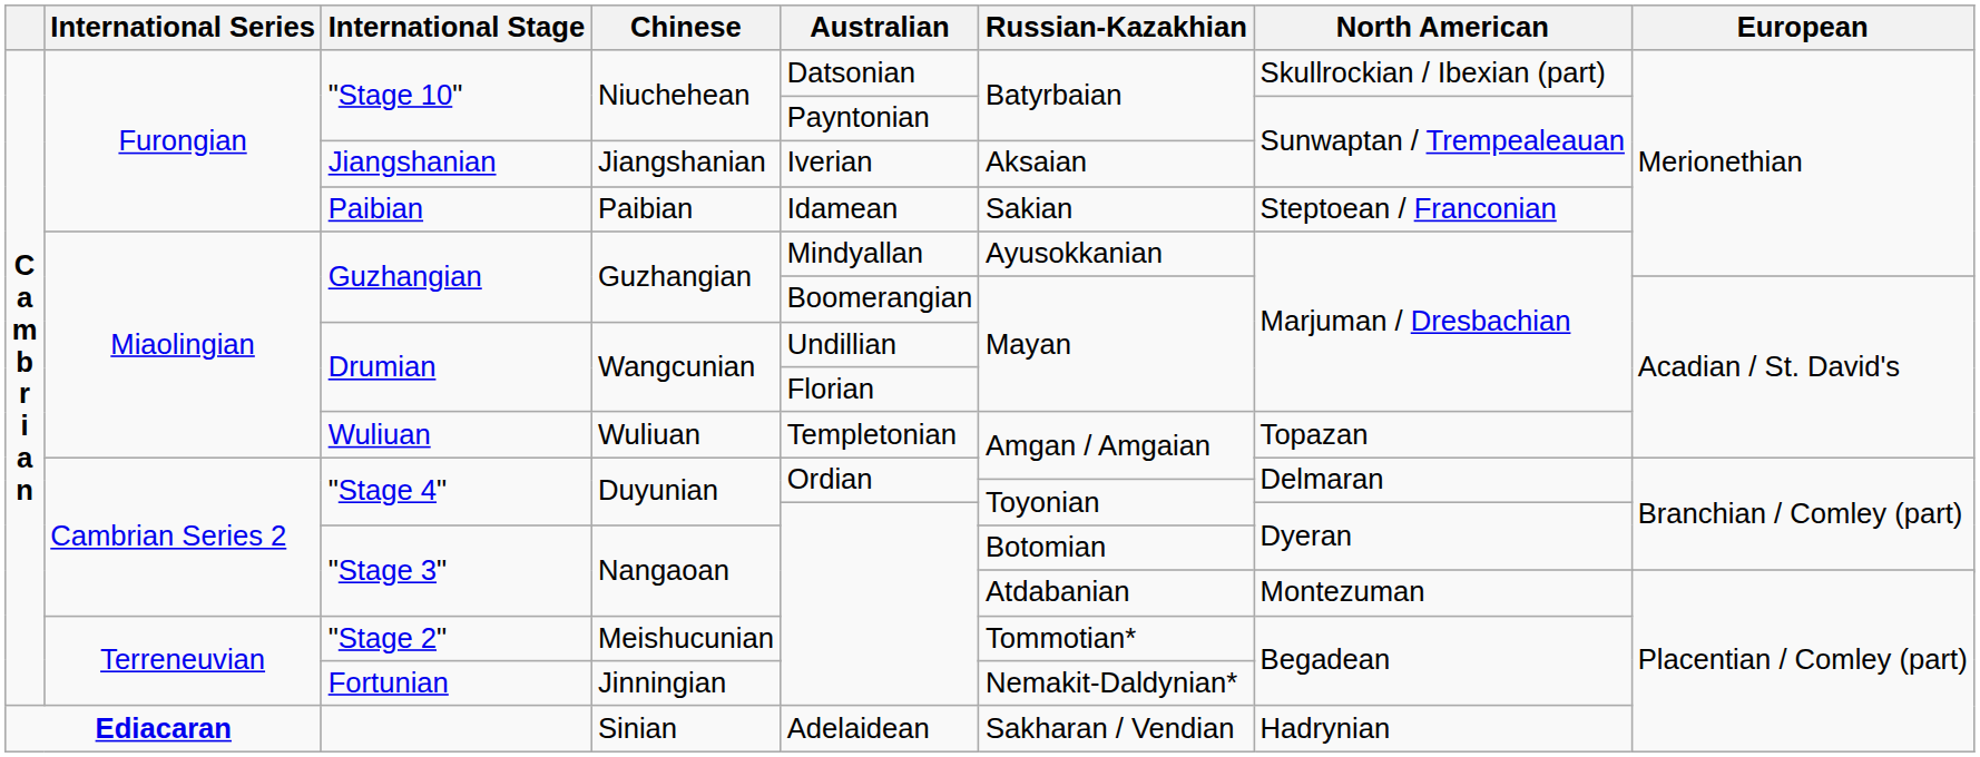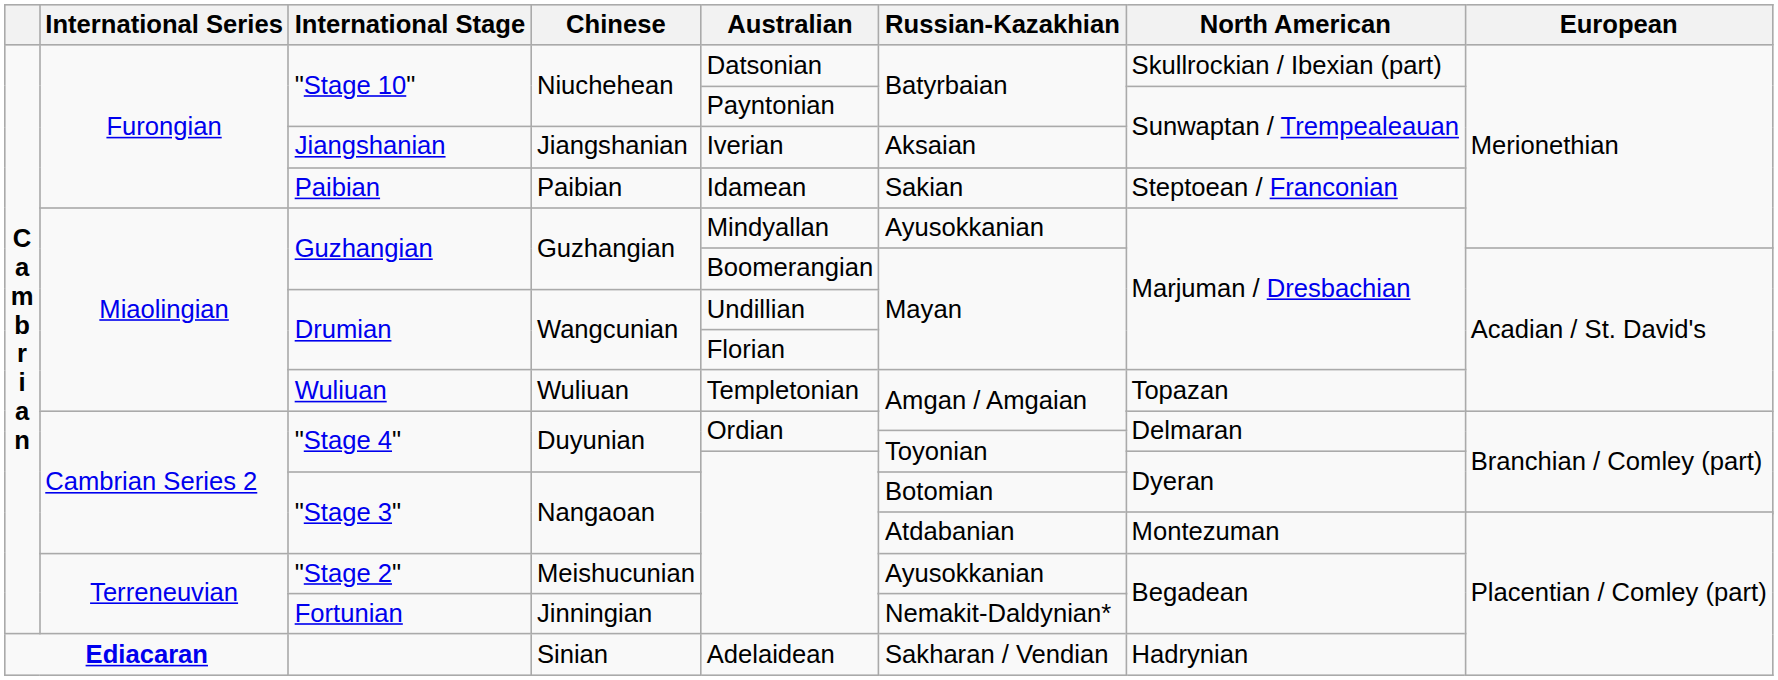 <table class="wikitable">
 <tr>
 <th></th>
 <th>International Series</th>
 <th>International Stage</th>
 <th>Chinese</th>
 <th>Australian</th>
 <th>Russian-Kazakhian</th>
 <th>North American</th>
 <th>European</th>
 </tr>
 <tr>
 <td rowspan="21" align="center"><strong>C<br>a<br>m<br>b<br>r<br>i<br>a<br>n</strong></td>
 <td rowspan="5" align="center"><a href='#'>Furongian</a></td>
 <td rowspan="2">"<a href='#'>Stage 10</a>"</td>
 <td rowspan="2">Niuchehean</td>
 <td>Datsonian</td>
 <td rowspan="2">Batyrbaian</td>
 <td>Skullrockian / Ibexian (part)</td>
 <td rowspan="6">Merionethian</td>
 </tr>
 <tr>
 <td>Payntonian</td>
 <td rowspan="3">Sunwaptan / <a href='#'>Trempealeauan</a></td>
 </tr>
 <tr>
 <td rowspan="2"><a href='#'>Jiangshanian</a></td>
 <td rowspan="2">Jiangshanian</td>
 <td rowspan="2">Iverian</td>
 <td>Aksaian</td>
 </tr>
 <tr>
 <td rowspan="2">Sakian</td>
 </tr>
 <tr>
 <td><a href='#'>Paibian</a></td>
 <td>Paibian</td>
 <td>Idamean</td>
 <td>Steptoean / <a href='#'>Franconian</a></td>
 </tr>
 <tr>
 <td rowspan="6" align="center"><a href='#'>Miaolingian</a></td>
 <td rowspan="2"><a href='#'>Guzhangian</a></td>
 <td rowspan="2">Guzhangian</td>
 <td>Mindyallan</td>
 <td>Ayusokkanian</td>
 <td rowspan="4">Marjuman / <a href='#'>Dresbachian</a></td>
 </tr>
 <tr>
 <td>Boomerangian</td>
 <td rowspan="3">Mayan</td>
 <td rowspan="5">Acadian / St. David's</td>
 </tr>
 <tr>
 <td rowspan="2"><a href='#'>Drumian</a></td>
 <td rowspan="2">Wangcunian</td>
 <td>Undillian</td>
 </tr>
 <tr>
 <td>Florian</td>
 </tr>
 <tr>
 <td rowspan="2"><a href='#'>Wuliuan</a></td>
 <td rowspan="2">Wuliuan</td>
 <td>Templetonian</td>
 <td rowspan="3">Amgan / Amgaian</td>
 <td>Topazan</td>
 </tr>
 <tr>
 <td rowspan="3">Ordian</td>
 <td rowspan="3">Delmaran</td>
 </tr>
 <tr>
 <td rowspan="7"><a href='#'>Cambrian Series 2</a></td>
 <td rowspan="4">"<a href='#'>Stage 4</a>"</td>
 <td rowspan="4">Duyunian</td>
 <td rowspan="6">Branchian / Comley (part)</td>
 </tr>
 <tr>
 <td rowspan="2">Toyonian</td>
 </tr>
 <tr>
 <td rowspan="8"></td>
 <td rowspan="3">Dyeran</td>
 </tr>
 <tr>
 <td rowspan="2">Botomian</td>
 </tr>
 <tr>
 <td rowspan="3">"<a href='#'>Stage 3</a>"</td>
 <td rowspan="3">Nangaoan</td>
 </tr>
 <tr>
 <td rowspan="2">Atdabanian</td>
 <td rowspan="2">Montezuman</td>
 </tr>
 <tr>
 <td rowspan="5">Placentian / Comley (part)</td>
 </tr>
 <tr>
 <td rowspan="3" align="center"><a href='#'>Terreneuvian</a></td>
 <td rowspan="2">"<a href='#'>Stage 2</a>"</td>
 <td>Meishucunian</td>
-<td>Tommotian*</td>
+<td>Ayusokkanian</td>
 <td rowspan="3">Begadean</td>
 </tr>
 <tr>
 <td rowspan="2">Jinningian</td>
 <td rowspan="2">Nemakit-Daldynian*</td>
 </tr>
 <tr>
 <td><a href='#'>Fortunian</a></td>
 </tr>
 <tr>
 <td colspan="2" align="center"><strong><a href='#'>Ediacaran</a></strong></td>
 <td></td>
 <td>Sinian</td>
 <td>Adelaidean</td>
 <td>Sakharan / Vendian</td>
 <td>Hadrynian</td>
 </tr>
 </table>
